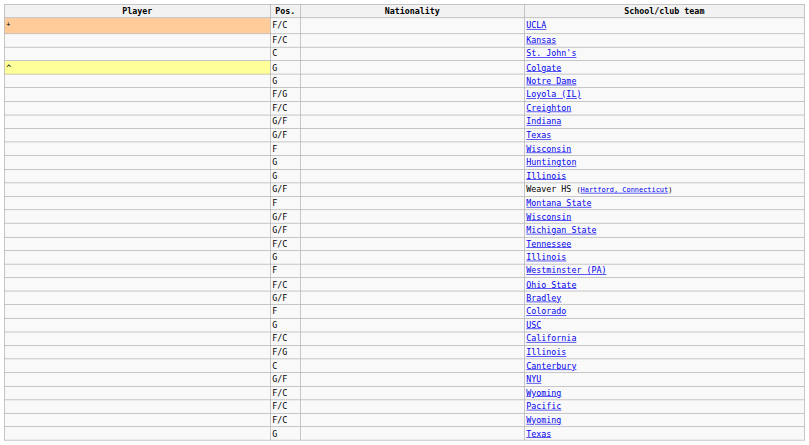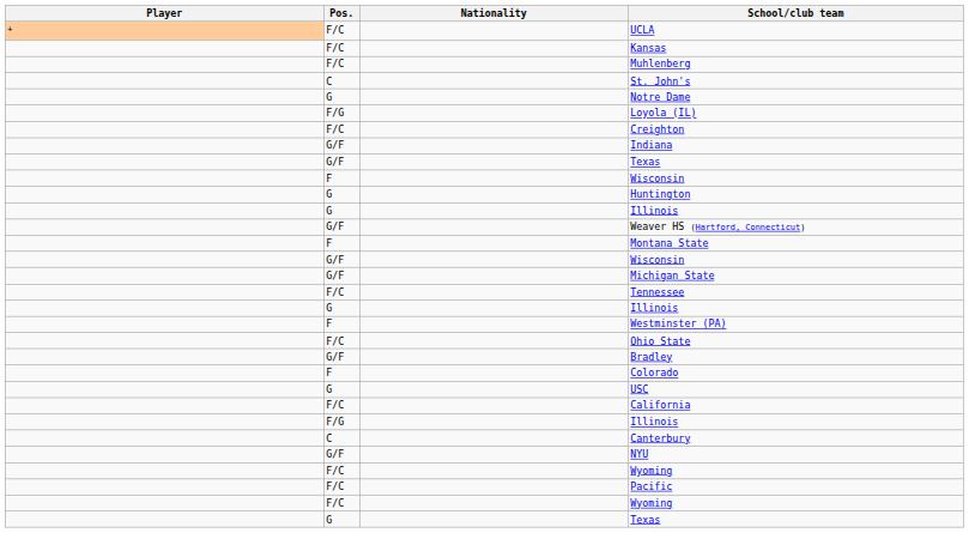 <table class="wikitable sortable">
 <tr>
 <th style="width:19%;">Player</th>
 <th style="width:1%;">Pos.</th>
 <th style="width:16%;">Nationality</th>
 <th style="width:20%;">School/club team</th>
 </tr>
 <tr>
 <td bgcolor="#FFCC99"><sup>+</sup></td>
 <td>F/C</td>
 <td></td>
 <td><a href='#'>UCLA</a></td>
 </tr>
 <tr>
 <td></td>
 <td>F/C</td>
 <td></td>
 <td><a href='#'>Kansas</a></td>
 </tr>
 <tr>
 <td></td>
+<td>F/C</td>
+<td></td>
+<td><a href='#'>Muhlenberg</a></td>
+</tr>
+<tr>
+<td></td>
 <td>C</td>
 <td></td>
 <td><a href='#'>St. John's</a></td>
-</tr>
-<tr>
-<td bgcolor="#FFFF99">^</td>
-<td>G</td>
-<td></td>
-<td><a href='#'>Colgate</a></td>
 </tr>
 <tr>
 <td></td>
 <td>G</td>
 <td></td>
 <td><a href='#'>Notre Dame</a></td>
 </tr>
 <tr>
 <td></td>
 <td>F/G</td>
 <td></td>
 <td><a href='#'>Loyola (IL)</a></td>
 </tr>
 <tr>
 <td></td>
 <td>F/C</td>
 <td></td>
 <td><a href='#'>Creighton</a></td>
 </tr>
 <tr>
 <td></td>
 <td>G/F</td>
 <td></td>
 <td><a href='#'>Indiana</a></td>
 </tr>
 <tr>
 <td></td>
 <td>G/F</td>
 <td></td>
 <td><a href='#'>Texas</a></td>
 </tr>
 <tr>
 <td></td>
 <td>F</td>
 <td></td>
 <td><a href='#'>Wisconsin</a></td>
 </tr>
 <tr>
 <td></td>
 <td>G</td>
 <td></td>
 <td><a href='#'>Huntington</a></td>
 </tr>
 <tr>
 <td></td>
 <td>G</td>
 <td></td>
 <td><a href='#'>Illinois</a></td>
 </tr>
 <tr>
 <td></td>
 <td>G/F</td>
 <td></td>
 <td>Weaver HS <small>(<a href='#'>Hartford, Connecticut</a>)</small></td>
 </tr>
 <tr>
 <td></td>
 <td>F</td>
 <td></td>
 <td><a href='#'>Montana State</a></td>
 </tr>
 <tr>
 <td></td>
 <td>G/F</td>
 <td></td>
 <td><a href='#'>Wisconsin</a></td>
 </tr>
 <tr>
 <td></td>
 <td>G/F</td>
 <td></td>
 <td><a href='#'>Michigan State</a></td>
 </tr>
 <tr>
 <td></td>
 <td>F/C</td>
 <td></td>
 <td><a href='#'>Tennessee</a></td>
 </tr>
 <tr>
 <td></td>
 <td>G</td>
 <td></td>
 <td><a href='#'>Illinois</a></td>
 </tr>
 <tr>
 <td></td>
 <td>F</td>
 <td></td>
 <td><a href='#'>Westminster (PA)</a></td>
 </tr>
 <tr>
 <td></td>
 <td>F/C</td>
 <td></td>
 <td><a href='#'>Ohio State</a></td>
 </tr>
 <tr>
 <td></td>
 <td>G/F</td>
 <td></td>
 <td><a href='#'>Bradley</a></td>
 </tr>
 <tr>
 <td></td>
 <td>F</td>
 <td></td>
 <td><a href='#'>Colorado</a></td>
 </tr>
 <tr>
 <td></td>
 <td>G</td>
 <td></td>
 <td><a href='#'>USC</a></td>
 </tr>
 <tr>
 <td></td>
 <td>F/C</td>
 <td></td>
 <td><a href='#'>California</a></td>
 </tr>
 <tr>
 <td></td>
 <td>F/G</td>
 <td></td>
 <td><a href='#'>Illinois</a></td>
 </tr>
 <tr>
 <td></td>
 <td>C</td>
 <td></td>
 <td><a href='#'>Canterbury</a></td>
 </tr>
 <tr>
 <td></td>
 <td>G/F</td>
 <td></td>
 <td><a href='#'>NYU</a></td>
 </tr>
 <tr>
 <td></td>
 <td>F/C</td>
 <td></td>
 <td><a href='#'>Wyoming</a></td>
 </tr>
 <tr>
 <td></td>
 <td>F/C</td>
 <td></td>
 <td><a href='#'>Pacific</a></td>
 </tr>
 <tr>
 <td></td>
 <td>F/C</td>
 <td></td>
 <td><a href='#'>Wyoming</a></td>
 </tr>
 <tr>
 <td></td>
 <td>G</td>
 <td></td>
 <td><a href='#'>Texas</a></td>
 </tr>
 </table>
